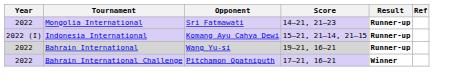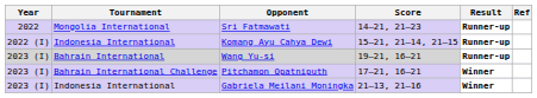 <table class="sortable wikitable" style="font-size: 90%;">
 <tr>
 <th>Year</th>
 <th>Tournament</th>
 <th>Opponent</th>
 <th>Score</th>
 <th>Result</th>
 <th>Ref</th>
 </tr>
 <tr style="background:#D8CEF6">
 <td align="center">2022</td>
 <td align="left"><a href='#'>Mongolia International</a></td>
 <td align="left"> <a href='#'>Sri Fatmawati</a></td>
 <td align="left">14–21, 21–23</td>
 <td style="text-align:left; background:white"> <strong>Runner-up</strong></td>
 <td style="text-align:center; background:white"></td>
 </tr>
 <tr style="background:#D8CEF6">
 <td align="center">2022 (I)</td>
 <td align="left"><a href='#'>Indonesia International</a></td>
 <td align="left"> <a href='#'>Komang Ayu Cahya Dewi</a></td>
 <td align="left">15–21, 21–14, 21–15</td>
 <td style="text-align:left; background:white"> <strong>Runner-up</strong></td>
 <td style="text-align:center; background:white"></td>
 </tr>
 <tr style="background:#D5D5D5">
-<td align="center">2022</td>
+<td align="center">2023 (I)</td>
 <td align="left"><a href='#'>Bahrain International</a></td>
 <td align="left"> <a href='#'>Wang Yu-si</a></td>
 <td align="left">19–21, 16–21</td>
 <td style="text-align:left; background:white"> <strong>Runner-up</strong></td>
 <td style="text-align:center; background:white"></td>
 </tr>
 <tr style="background:#D8CEF6">
-<td align="center">2022</td>
+<td align="center">2023 (I)</td>
 <td align="left"><a href='#'>Bahrain International Challenge</a></td>
 <td align="left"> <a href='#'>Pitchamon Opatniputh</a></td>
 <td align="left">17–21, 16–21</td>
 <td style="text-align:left; background:white"> <strong>Winner</strong></td>
 <td style="text-align:center; background:white"></td>
 </tr>
+<tr style="background:#D8CEF6">
+<td align="center">2023 (I)</td>
+<td align="left">Indonesia International</td>
+<td align="left"> <a href='#'>Gabriela Meilani Moningka</a></td>
+<td align="left">21–13, 21–16</td>
+<td style="text-align:left; background:white"> <strong>Winner</strong></td>
+<td style="text-align:center; background:white"></td>
+</tr>
 </table>
